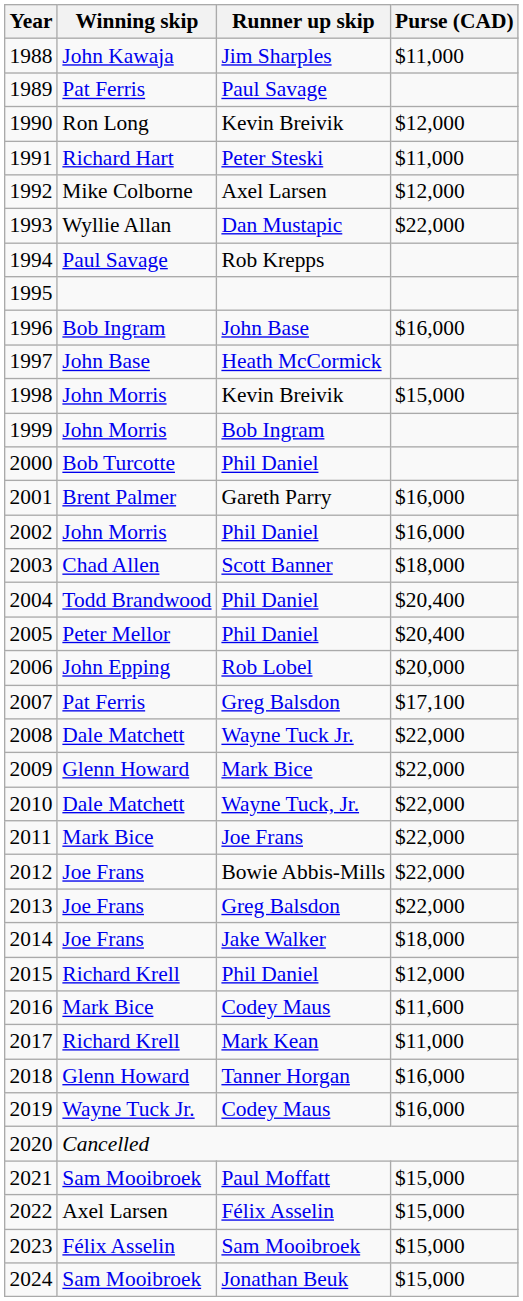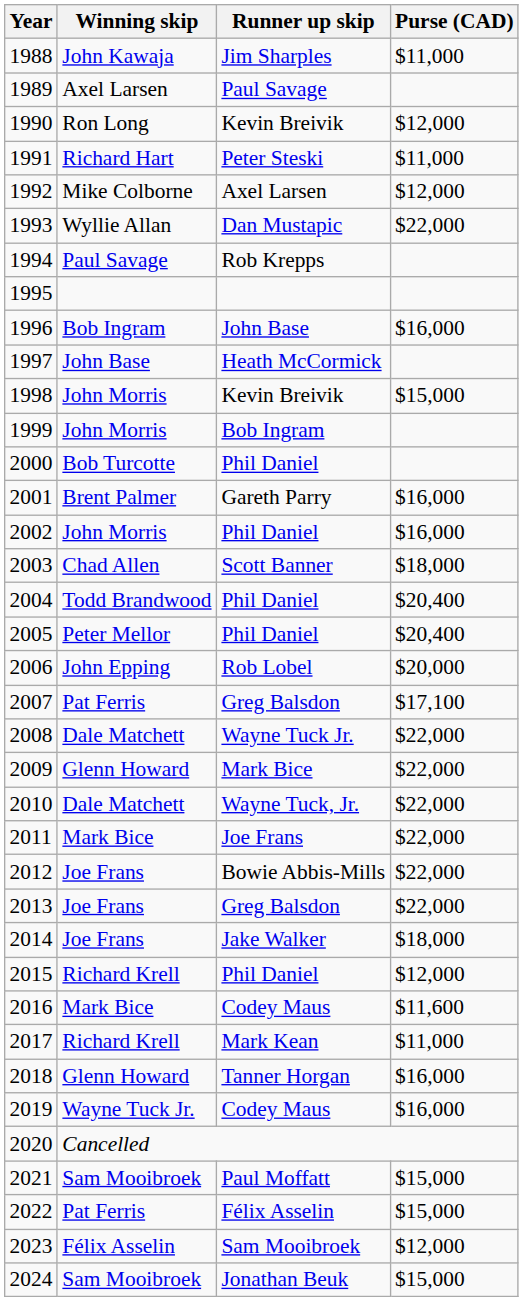 <table class="wikitable">
 <tr>
 <th scope="col">Year</th>
 <th scope="col">Winning skip</th>
 <th scope="col">Runner up skip</th>
 <th scope="col">Purse (CAD)</th>
 </tr>
 <tr>
 <td>1988</td>
 <td> <a href='#'>John Kawaja</a></td>
 <td> <a href='#'>Jim Sharples</a></td>
 <td>$11,000</td>
 </tr>
 <tr>
 <td>1989</td>
-<td> <a href='#'>Pat Ferris</a></td>
+<td> Axel Larsen</td>
 <td> <a href='#'>Paul Savage</a></td>
 <td></td>
 </tr>
 <tr>
 <td>1990</td>
 <td> Ron Long</td>
 <td> Kevin Breivik</td>
 <td>$12,000</td>
 </tr>
 <tr>
 <td>1991</td>
 <td> <a href='#'>Richard Hart</a></td>
 <td> <a href='#'>Peter Steski</a></td>
 <td>$11,000</td>
 </tr>
 <tr>
 <td>1992</td>
 <td> Mike Colborne</td>
 <td> Axel Larsen</td>
 <td>$12,000</td>
 </tr>
 <tr>
 <td>1993</td>
 <td> Wyllie Allan</td>
 <td> <a href='#'>Dan Mustapic</a></td>
 <td>$22,000</td>
 </tr>
 <tr>
 <td>1994</td>
 <td> <a href='#'>Paul Savage</a></td>
 <td> Rob Krepps</td>
 <td></td>
 </tr>
 <tr>
 <td>1995</td>
 <td></td>
 <td></td>
 <td></td>
 </tr>
 <tr>
 <td>1996</td>
 <td> <a href='#'>Bob Ingram</a></td>
 <td> <a href='#'>John Base</a></td>
 <td>$16,000</td>
 </tr>
 <tr>
 <td>1997</td>
 <td> <a href='#'>John Base</a></td>
 <td> <a href='#'>Heath McCormick</a></td>
 <td></td>
 </tr>
 <tr>
 <td>1998</td>
 <td> <a href='#'>John Morris</a></td>
 <td> Kevin Breivik</td>
 <td>$15,000</td>
 </tr>
 <tr>
 <td>1999</td>
 <td> <a href='#'>John Morris</a></td>
 <td> <a href='#'>Bob Ingram</a></td>
 <td></td>
 </tr>
 <tr>
 <td>2000</td>
 <td> <a href='#'>Bob Turcotte</a></td>
 <td> <a href='#'>Phil Daniel</a></td>
 <td></td>
 </tr>
 <tr>
 <td>2001</td>
 <td> <a href='#'>Brent Palmer</a></td>
 <td> Gareth Parry</td>
 <td>$16,000</td>
 </tr>
 <tr>
 <td>2002</td>
 <td> <a href='#'>John Morris</a></td>
 <td> <a href='#'>Phil Daniel</a></td>
 <td>$16,000</td>
 </tr>
 <tr>
 <td>2003</td>
 <td> <a href='#'>Chad Allen</a></td>
 <td> <a href='#'>Scott Banner</a></td>
 <td>$18,000</td>
 </tr>
 <tr>
 <td>2004</td>
 <td> <a href='#'>Todd Brandwood</a></td>
 <td> <a href='#'>Phil Daniel</a></td>
 <td>$20,400</td>
 </tr>
 <tr>
 <td>2005</td>
 <td> <a href='#'>Peter Mellor</a></td>
 <td> <a href='#'>Phil Daniel</a></td>
 <td>$20,400</td>
 </tr>
 <tr>
 <td>2006</td>
 <td> <a href='#'>John Epping</a></td>
 <td> <a href='#'>Rob Lobel</a></td>
 <td>$20,000</td>
 </tr>
 <tr>
 <td>2007</td>
 <td> <a href='#'>Pat Ferris</a></td>
 <td> <a href='#'>Greg Balsdon</a></td>
 <td>$17,100</td>
 </tr>
 <tr>
 <td>2008</td>
 <td> <a href='#'>Dale Matchett</a></td>
 <td> <a href='#'>Wayne Tuck Jr.</a></td>
 <td>$22,000</td>
 </tr>
 <tr>
 <td>2009</td>
 <td> <a href='#'>Glenn Howard</a></td>
 <td> <a href='#'>Mark Bice</a></td>
 <td>$22,000</td>
 </tr>
 <tr>
 <td>2010</td>
 <td> <a href='#'>Dale Matchett</a></td>
 <td> <a href='#'>Wayne Tuck, Jr.</a></td>
 <td>$22,000</td>
 </tr>
 <tr>
 <td>2011</td>
 <td> <a href='#'>Mark Bice</a></td>
 <td> <a href='#'>Joe Frans</a></td>
 <td>$22,000</td>
 </tr>
 <tr>
 <td>2012</td>
 <td> <a href='#'>Joe Frans</a></td>
 <td> Bowie Abbis-Mills</td>
 <td>$22,000</td>
 </tr>
 <tr>
 <td>2013</td>
 <td> <a href='#'>Joe Frans</a></td>
 <td> <a href='#'>Greg Balsdon</a></td>
 <td>$22,000</td>
 </tr>
 <tr>
 <td>2014</td>
 <td> <a href='#'>Joe Frans</a></td>
 <td> <a href='#'>Jake Walker</a></td>
 <td>$18,000</td>
 </tr>
 <tr>
 <td>2015</td>
 <td> <a href='#'>Richard Krell</a></td>
 <td> <a href='#'>Phil Daniel</a></td>
 <td>$12,000</td>
 </tr>
 <tr>
 <td>2016</td>
 <td> <a href='#'>Mark Bice</a></td>
 <td> <a href='#'>Codey Maus</a></td>
 <td>$11,600</td>
 </tr>
 <tr>
 <td>2017</td>
 <td> <a href='#'>Richard Krell</a></td>
 <td> <a href='#'>Mark Kean</a></td>
 <td>$11,000</td>
 </tr>
 <tr>
 <td>2018</td>
 <td> <a href='#'>Glenn Howard</a></td>
 <td> <a href='#'>Tanner Horgan</a></td>
 <td>$16,000</td>
 </tr>
 <tr>
 <td>2019</td>
 <td> <a href='#'>Wayne Tuck Jr.</a></td>
 <td> <a href='#'>Codey Maus</a></td>
 <td>$16,000</td>
 </tr>
 <tr>
 <td>2020</td>
 <td colspan="3"><em>Cancelled</em></td>
 </tr>
 <tr>
 <td>2021</td>
 <td> <a href='#'>Sam Mooibroek</a></td>
 <td> <a href='#'>Paul Moffatt</a></td>
 <td>$15,000</td>
 </tr>
 <tr>
 <td>2022</td>
-<td> Axel Larsen</td>
+<td> <a href='#'>Pat Ferris</a></td>
 <td> <a href='#'>Félix Asselin</a></td>
 <td>$15,000</td>
 </tr>
 <tr>
 <td>2023</td>
 <td> <a href='#'>Félix Asselin</a></td>
 <td> <a href='#'>Sam Mooibroek</a></td>
-<td>$15,000</td>
+<td>$12,000</td>
 </tr>
 <tr>
 <td>2024</td>
 <td> <a href='#'>Sam Mooibroek</a></td>
 <td> <a href='#'>Jonathan Beuk</a></td>
 <td>$15,000</td>
 </tr>
 </table>
